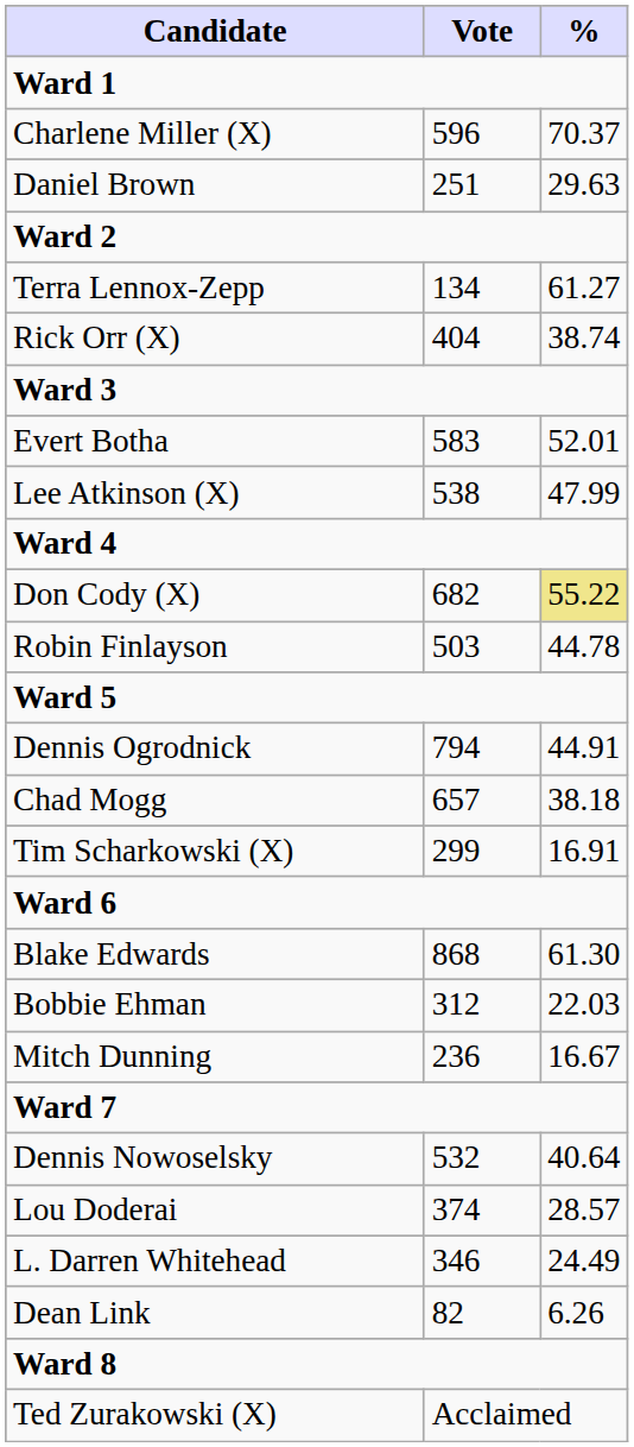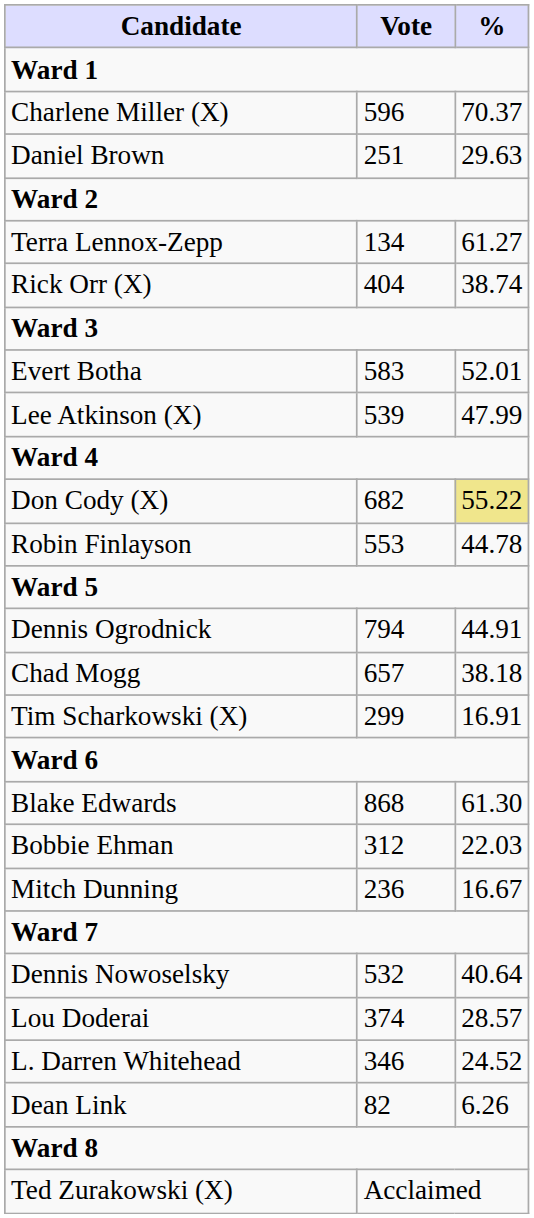 <table class="wikitable">
 <tr>
 <th style="background:#ddf; width:200px;">Candidate</th>
 <th style="background:#ddf; width:50px;">Vote</th>
 <th style="background:#ddf; width:30px;">%</th>
 </tr>
 <tr>
 <td colspan="4"><strong>Ward 1</strong></td>
 </tr>
 <tr>
 <td>Charlene Miller (X)</td>
 <td>596</td>
 <td>70.37</td>
 </tr>
 <tr>
 <td>Daniel Brown</td>
 <td>251</td>
 <td>29.63</td>
 </tr>
 <tr>
 <td colspan="4"><strong>Ward 2</strong></td>
 </tr>
 <tr>
 <td>Terra Lennox-Zepp</td>
 <td>134</td>
 <td>61.27</td>
 </tr>
 <tr>
 <td>Rick Orr (X)</td>
 <td>404</td>
 <td>38.74</td>
 </tr>
 <tr>
 <td colspan="4"><strong>Ward 3</strong></td>
 </tr>
 <tr>
 <td>Evert Botha</td>
 <td>583</td>
 <td>52.01</td>
 </tr>
 <tr>
 <td>Lee Atkinson (X)</td>
-<td>538</td>
+<td>539</td>
 <td>47.99</td>
 </tr>
 <tr>
 <td colspan="4"><strong>Ward 4</strong></td>
 </tr>
 <tr>
 <td>Don Cody (X)</td>
 <td>682</td>
 <td style="background: khaki;">55.22</td>
 </tr>
 <tr>
 <td>Robin Finlayson</td>
-<td>503</td>
+<td>553</td>
 <td>44.78</td>
 </tr>
 <tr>
 <td colspan="4"><strong>Ward 5</strong></td>
 </tr>
 <tr>
 <td>Dennis Ogrodnick</td>
 <td>794</td>
 <td>44.91</td>
 </tr>
 <tr>
 <td>Chad Mogg</td>
 <td>657</td>
 <td>38.18</td>
 </tr>
 <tr>
 <td>Tim Scharkowski (X)</td>
 <td>299</td>
 <td>16.91</td>
 </tr>
 <tr>
 <td colspan="4"><strong>Ward 6</strong></td>
 </tr>
 <tr>
 <td>Blake Edwards</td>
 <td>868</td>
 <td>61.30</td>
 </tr>
 <tr>
 <td>Bobbie Ehman</td>
 <td>312</td>
 <td>22.03</td>
 </tr>
 <tr>
 <td>Mitch Dunning</td>
 <td>236</td>
 <td>16.67</td>
 </tr>
 <tr>
 <td colspan="4"><strong>Ward 7</strong></td>
 </tr>
 <tr>
 <td>Dennis Nowoselsky</td>
 <td>532</td>
 <td>40.64</td>
 </tr>
 <tr>
 <td>Lou Doderai</td>
 <td>374</td>
 <td>28.57</td>
 </tr>
 <tr>
 <td>L. Darren Whitehead</td>
 <td>346</td>
-<td>24.49</td>
+<td>24.52</td>
 </tr>
 <tr>
 <td>Dean Link</td>
 <td>82</td>
 <td>6.26</td>
 </tr>
 <tr>
 <td colspan="4"><strong>Ward 8</strong></td>
 </tr>
 <tr>
 <td>Ted Zurakowski (X)</td>
 <td colspan="2">Acclaimed</td>
 </tr>
 </table>
